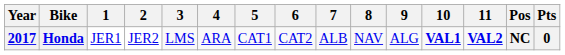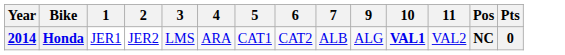 <table class="wikitable" style="text-align:center">
 <tr>
 <th>Year</th>
 <th>Bike</th>
 <th>1</th>
 <th>2</th>
 <th>3</th>
 <th>4</th>
 <th>5</th>
 <th>6</th>
 <th>7</th>
-<th>8</th>
 <th>9</th>
 <th>10</th>
 <th>11</th>
 <th>Pos</th>
 <th>Pts</th>
 </tr>
 <tr>
-<th><a href='#'>2017</a></th>
+<th><a href='#'>2014</a></th>
 <th><a href='#'>Honda</a></th>
 <td style="background:#FFFFFF;"><a href='#'>JER1</a><br></td>
 <td style="background:#FFFFFF;"><a href='#'>JER2</a><br></td>
 <td><a href='#'>LMS</a></td>
 <td><a href='#'>ARA</a></td>
 <td><a href='#'>CAT1</a></td>
 <td><a href='#'>CAT2</a></td>
 <td><a href='#'>ALB</a></td>
-<td><a href='#'>NAV</a></td>
 <td><a href='#'>ALG</a></td>
 <td><strong><a href='#'>VAL1</a></strong></td>
-<td><strong><a href='#'>VAL2</a></strong></td>
+<td><a href='#'>VAL2</a></td>
 <th>NC</th>
 <th>0</th>
 </tr>
 </table>
